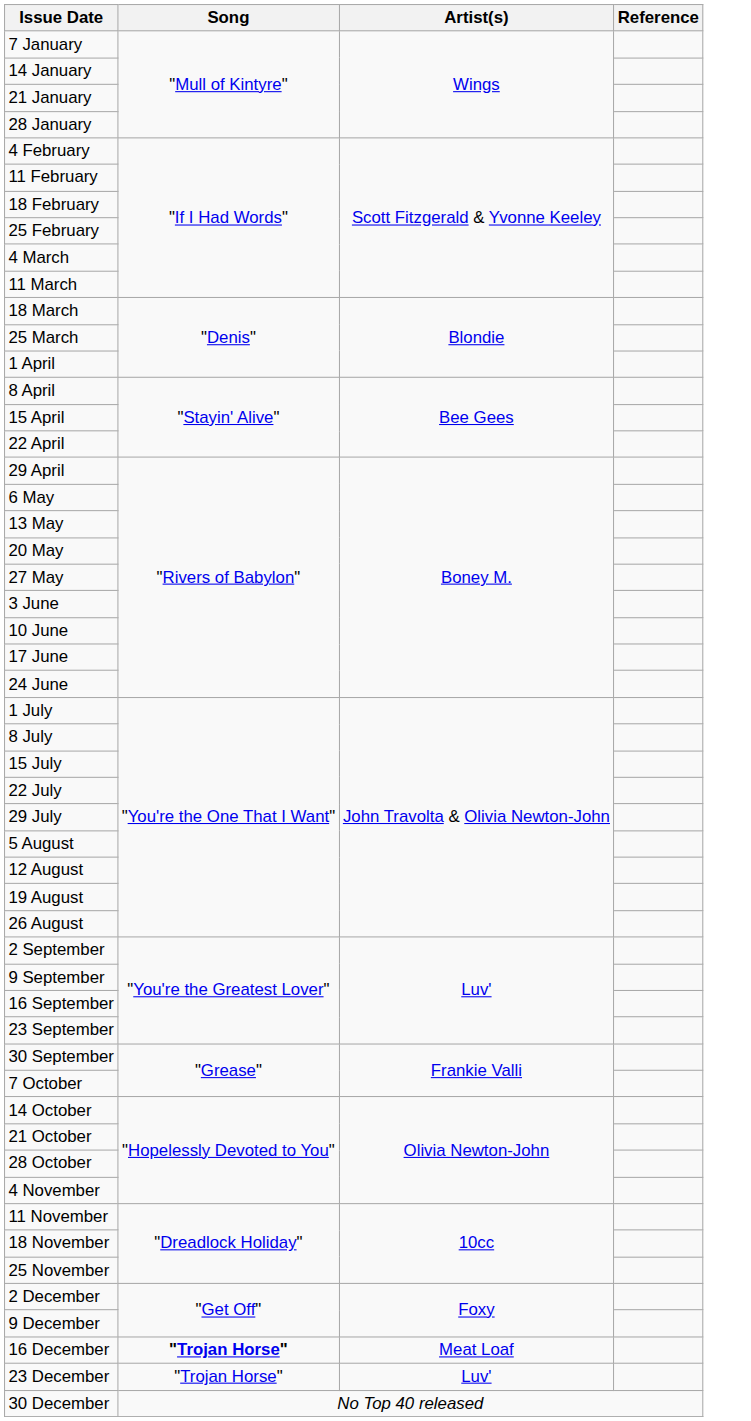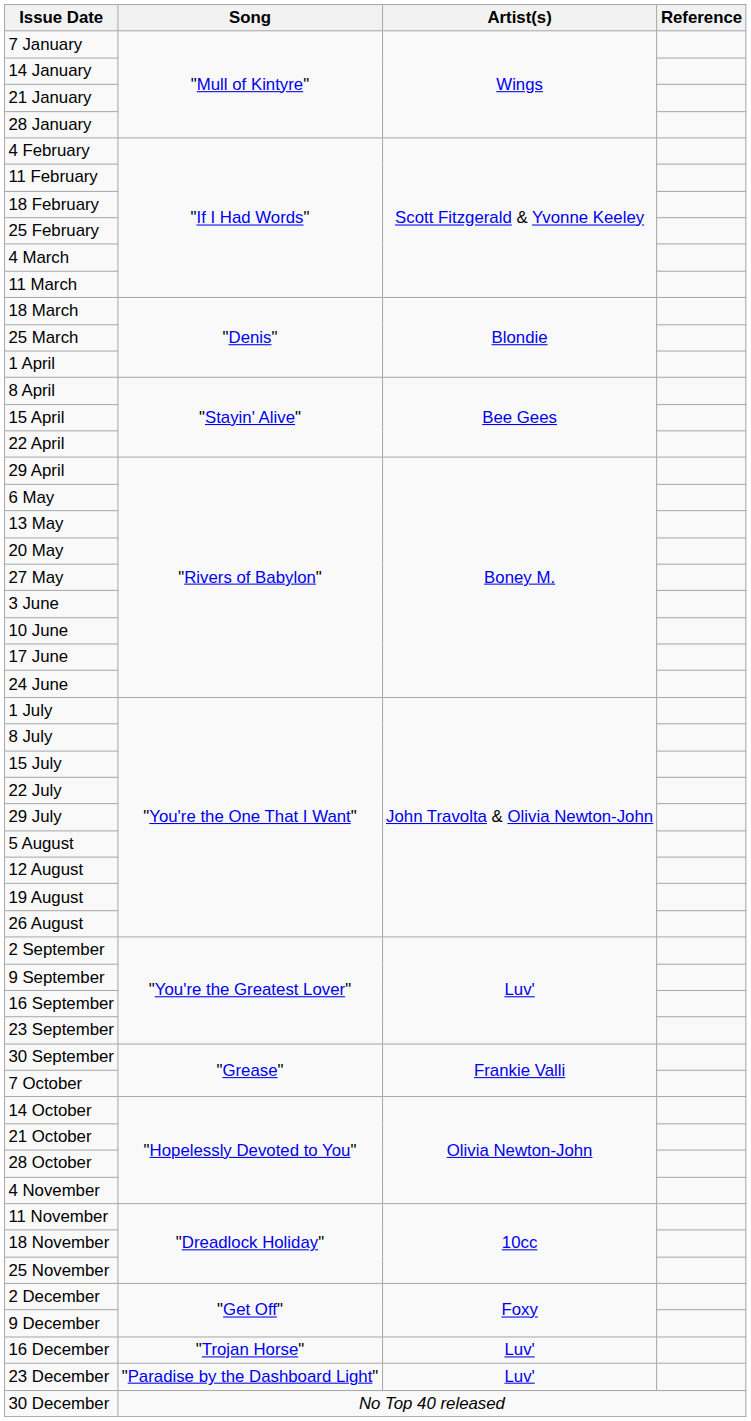 <table class="wikitable">
 <tr>
 <th align="center">Issue Date</th>
 <th align="center">Song</th>
 <th align="center">Artist(s)</th>
 <th align="center">Reference</th>
 </tr>
 <tr>
 <td>7 January</td>
 <td align="center" rowspan="4">"<a href='#'>Mull of Kintyre</a>"</td>
 <td align="center" rowspan="4"><a href='#'>Wings</a></td>
 <td align="center"></td>
 </tr>
 <tr>
 <td>14 January</td>
 <td align="center"></td>
 </tr>
 <tr>
 <td>21 January</td>
 <td align="center"></td>
 </tr>
 <tr>
 <td>28 January</td>
 <td align="center"></td>
 </tr>
 <tr>
 <td>4 February</td>
 <td align="center" rowspan="6">"<a href='#'>If I Had Words</a>"</td>
 <td align="center" rowspan="6"><a href='#'>Scott Fitzgerald</a> & <a href='#'>Yvonne Keeley</a></td>
 <td align="center"></td>
 </tr>
 <tr>
 <td>11 February</td>
 <td align="center"></td>
 </tr>
 <tr>
 <td>18 February</td>
 <td align="center"></td>
 </tr>
 <tr>
 <td>25 February</td>
 <td align="center"></td>
 </tr>
 <tr>
 <td>4 March</td>
 <td align="center"></td>
 </tr>
 <tr>
 <td>11 March</td>
 <td align="center"></td>
 </tr>
 <tr>
 <td>18 March</td>
 <td align="center" rowspan="3">"<a href='#'>Denis</a>"</td>
 <td align="center" rowspan="3"><a href='#'>Blondie</a></td>
 <td align="center"></td>
 </tr>
 <tr>
 <td>25 March</td>
 <td align="center"></td>
 </tr>
 <tr>
 <td>1 April</td>
 <td align="center"></td>
 </tr>
 <tr>
 <td>8 April</td>
 <td align="center" rowspan="3">"<a href='#'>Stayin' Alive</a>"</td>
 <td align="center" rowspan="3"><a href='#'>Bee Gees</a></td>
 <td align="center"></td>
 </tr>
 <tr>
 <td>15 April</td>
 <td align="center"></td>
 </tr>
 <tr>
 <td>22 April</td>
 <td align="center"></td>
 </tr>
 <tr>
 <td>29 April</td>
 <td align="center" rowspan="9">"<a href='#'>Rivers of Babylon</a>"</td>
 <td align="center" rowspan="9"><a href='#'>Boney M.</a></td>
 <td align="center"></td>
 </tr>
 <tr>
 <td>6 May</td>
 <td align="center"></td>
 </tr>
 <tr>
 <td>13 May</td>
 <td align="center"></td>
 </tr>
 <tr>
 <td>20 May</td>
 <td align="center"></td>
 </tr>
 <tr>
 <td>27 May</td>
 <td align="center"></td>
 </tr>
 <tr>
 <td>3 June</td>
 <td align="center"></td>
 </tr>
 <tr>
 <td>10 June</td>
 <td align="center"></td>
 </tr>
 <tr>
 <td>17 June</td>
 <td align="center"></td>
 </tr>
 <tr>
 <td>24 June</td>
 <td align="center"></td>
 </tr>
 <tr>
 <td>1 July</td>
 <td align="center" rowspan="9">"<a href='#'>You're the One That I Want</a>"</td>
 <td align="center" rowspan="9"><a href='#'>John Travolta</a> & <a href='#'>Olivia Newton-John</a></td>
 <td align="center"></td>
 </tr>
 <tr>
 <td>8 July</td>
 <td align="center"></td>
 </tr>
 <tr>
 <td>15 July</td>
 <td align="center"></td>
 </tr>
 <tr>
 <td>22 July</td>
 <td align="center"></td>
 </tr>
 <tr>
 <td>29 July</td>
 <td align="center"></td>
 </tr>
 <tr>
 <td>5 August</td>
 <td align="center"></td>
 </tr>
 <tr>
 <td>12 August</td>
 <td align="center"></td>
 </tr>
 <tr>
 <td>19 August</td>
 <td align="center"></td>
 </tr>
 <tr>
 <td>26 August</td>
 <td align="center"></td>
 </tr>
 <tr>
 <td>2 September</td>
 <td align="center" rowspan="4">"<a href='#'>You're the Greatest Lover</a>"</td>
 <td align="center" rowspan="4"><a href='#'>Luv'</a></td>
 <td align="center"></td>
 </tr>
 <tr>
 <td>9 September</td>
 <td align="center"></td>
 </tr>
 <tr>
 <td>16 September</td>
 <td align="center"></td>
 </tr>
 <tr>
 <td>23 September</td>
 <td align="center"></td>
 </tr>
 <tr>
 <td>30 September</td>
 <td align="center" rowspan="2">"<a href='#'>Grease</a>"</td>
 <td align="center" rowspan="2"><a href='#'>Frankie Valli</a></td>
 <td align="center"></td>
 </tr>
 <tr>
 <td>7 October</td>
 <td align="center"></td>
 </tr>
 <tr>
 <td>14 October</td>
 <td align="center" rowspan="4">"<a href='#'>Hopelessly Devoted to You</a>"</td>
 <td align="center" rowspan="4"><a href='#'>Olivia Newton-John</a></td>
 <td align="center"></td>
 </tr>
 <tr>
 <td>21 October</td>
 <td align="center"></td>
 </tr>
 <tr>
 <td>28 October</td>
 <td align="center"></td>
 </tr>
 <tr>
 <td>4 November</td>
 <td align="center"></td>
 </tr>
 <tr>
 <td>11 November</td>
 <td align="center" rowspan="3">"<a href='#'>Dreadlock Holiday</a>"</td>
 <td align="center" rowspan="3"><a href='#'>10cc</a></td>
 <td align="center"></td>
 </tr>
 <tr>
 <td>18 November</td>
 <td align="center"></td>
 </tr>
 <tr>
 <td>25 November</td>
 <td align="center"></td>
 </tr>
 <tr>
 <td>2 December</td>
 <td align="center" rowspan="2">"<a href='#'>Get Off</a>"</td>
 <td align="center" rowspan="2"><a href='#'>Foxy</a></td>
 <td align="center"></td>
 </tr>
 <tr>
 <td>9 December</td>
 <td align="center"></td>
 </tr>
 <tr>
 <td>16 December</td>
-<td align="center"><strong>"<a href='#'>Trojan Horse</a>"</strong></td>
-<td align="center"><a href='#'>Meat Loaf</a></td>
+<td align="center">"<a href='#'>Trojan Horse</a>"</td>
+<td align="center"><a href='#'>Luv'</a></td>
 <td align="center"></td>
 </tr>
 <tr>
 <td>23 December</td>
-<td align="center">"<a href='#'>Trojan Horse</a>"</td>
+<td align="center">"<a href='#'>Paradise by the Dashboard Light</a>"</td>
 <td align="center"><a href='#'>Luv'</a></td>
 <td align="center"></td>
 </tr>
 <tr>
 <td>30 December</td>
 <td align="center" colspan="3"><em>No Top 40 released</em></td>
 </tr>
 <tr>
 </tr>
 </table>
